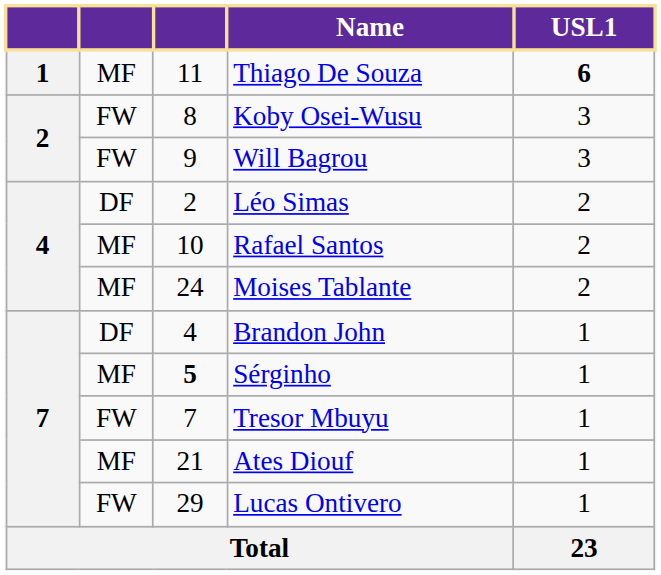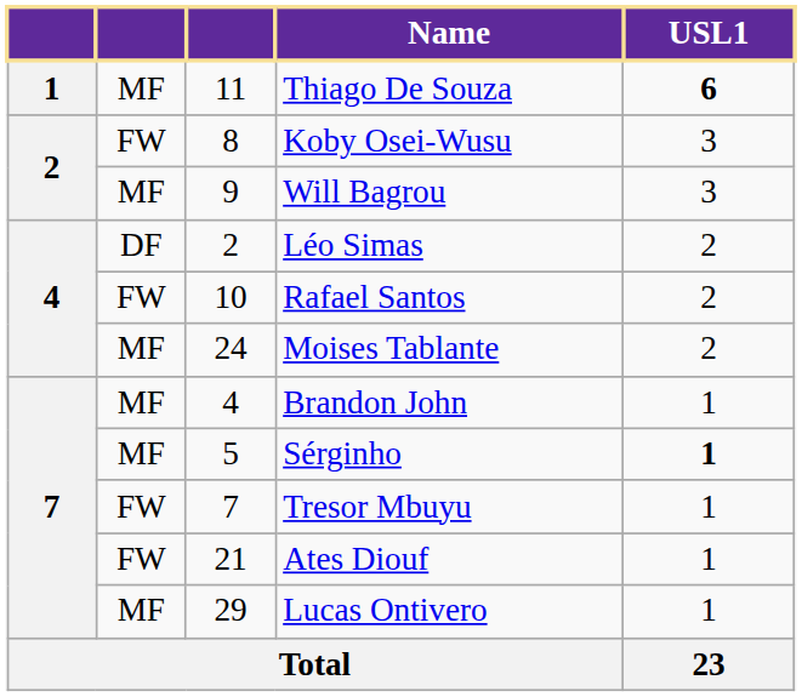 <table class="wikitable" style="text-align:center;">
 <tr>
 <th style="background:#5E299A; color:white; border:2px solid #F8E196; width:35px;"></th>
 <th style="background:#5E299A; color:white; border:2px solid #F8E196; width:35px;"></th>
 <th style="background:#5E299A; color:white; border:2px solid #F8E196; width:35px;"></th>
 <th style="background:#5E299A; color:white; border:2px solid #F8E196; width:160px;"><strong>Name</strong></th>
 <th style="background:#5E299A; color:white; border:2px solid #F8E196; width:75px;"><strong>USL1</strong></th>
 </tr>
 <tr>
 <th>1</th>
 <td>MF</td>
 <td>11</td>
 <td align="left"> <a href='#'>Thiago De Souza</a></td>
 <td><strong>6</strong></td>
 </tr>
 <tr>
 <th rowspan="2">2</th>
 <td>FW</td>
 <td>8</td>
 <td align="left"> <a href='#'>Koby Osei-Wusu</a></td>
 <td>3</td>
 </tr>
 <tr>
-<td>FW</td>
+<td>MF</td>
 <td>9</td>
 <td align="left"> <a href='#'>Will Bagrou</a></td>
 <td>3</td>
 </tr>
 <tr>
 <th rowspan="3">4</th>
 <td>DF</td>
 <td>2</td>
 <td align="left"> <a href='#'>Léo Simas</a></td>
 <td>2</td>
 </tr>
 <tr>
-<td>MF</td>
+<td>FW</td>
 <td>10</td>
 <td align="left"> <a href='#'>Rafael Santos</a></td>
 <td>2</td>
 </tr>
 <tr>
 <td>MF</td>
 <td>24</td>
 <td align="left"> <a href='#'>Moises Tablante</a></td>
 <td>2</td>
 </tr>
 <tr>
 <th rowspan="5">7</th>
-<td>DF</td>
+<td>MF</td>
 <td>4</td>
 <td align="left"> <a href='#'>Brandon John</a></td>
 <td>1</td>
 </tr>
 <tr>
 <td>MF</td>
-<td><strong>5</strong></td>
+<td>5</td>
 <td align="left"> <a href='#'>Sérginho</a></td>
-<td>1</td>
+<td><strong>1</strong></td>
 </tr>
 <tr>
 <td>FW</td>
 <td>7</td>
 <td align="left"> <a href='#'>Tresor Mbuyu</a></td>
 <td>1</td>
 </tr>
 <tr>
-<td>MF</td>
+<td>FW</td>
 <td>21</td>
 <td align="left"> <a href='#'>Ates Diouf</a></td>
 <td>1</td>
 </tr>
 <tr>
-<td>FW</td>
+<td>MF</td>
 <td>29</td>
 <td align="left"> <a href='#'>Lucas Ontivero</a></td>
 <td>1</td>
 </tr>
 <tr>
 <th colspan="4">Total</th>
 <th>23</th>
 </tr>
 </table>
